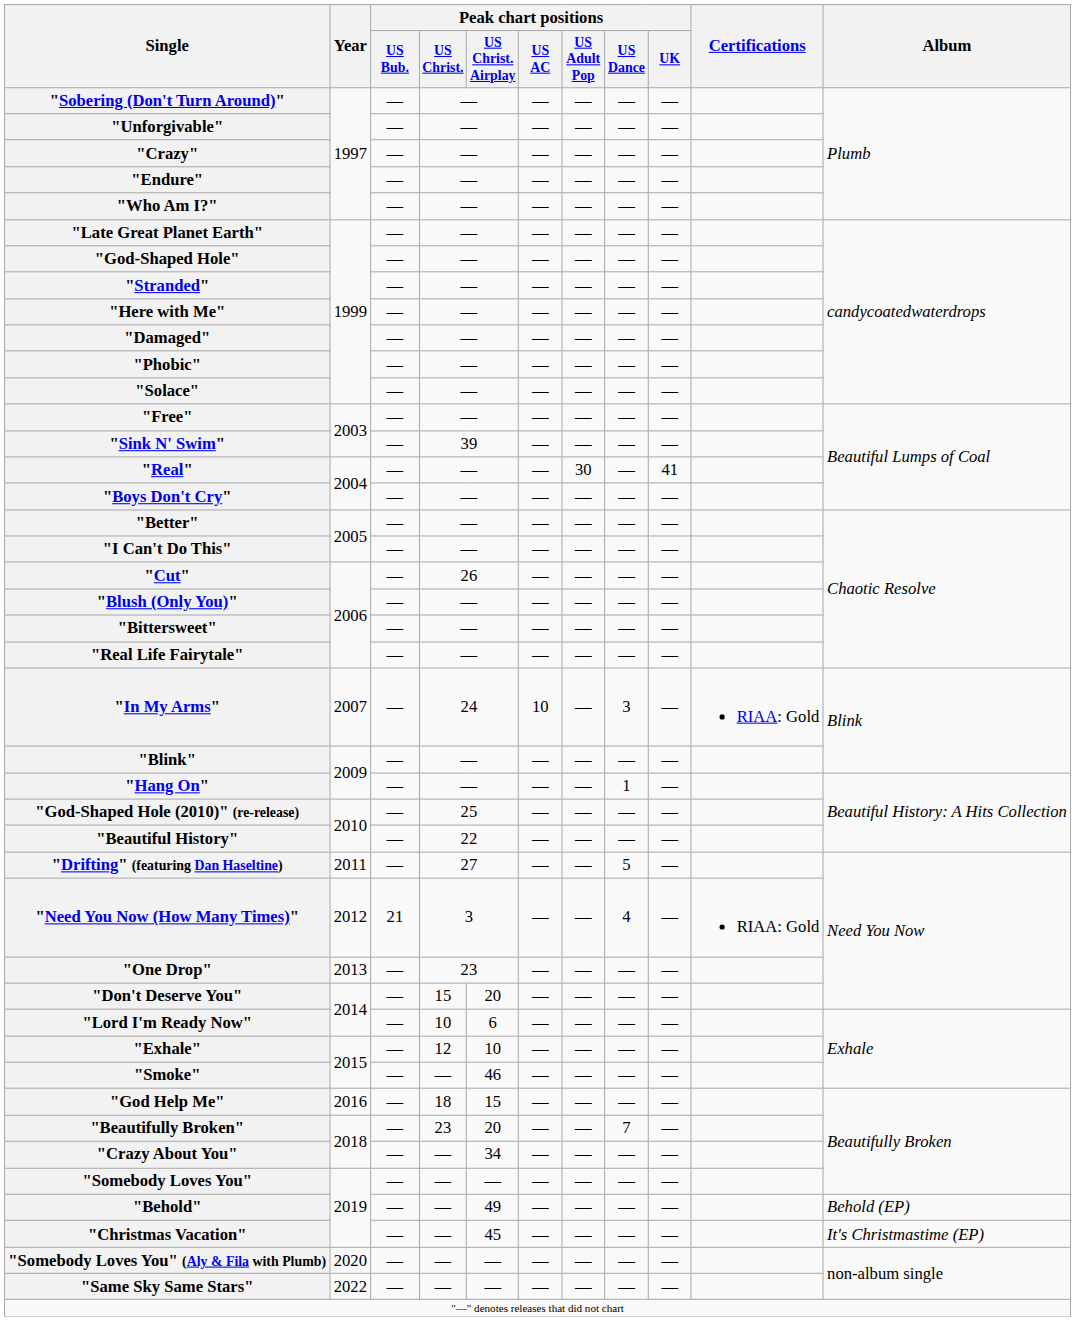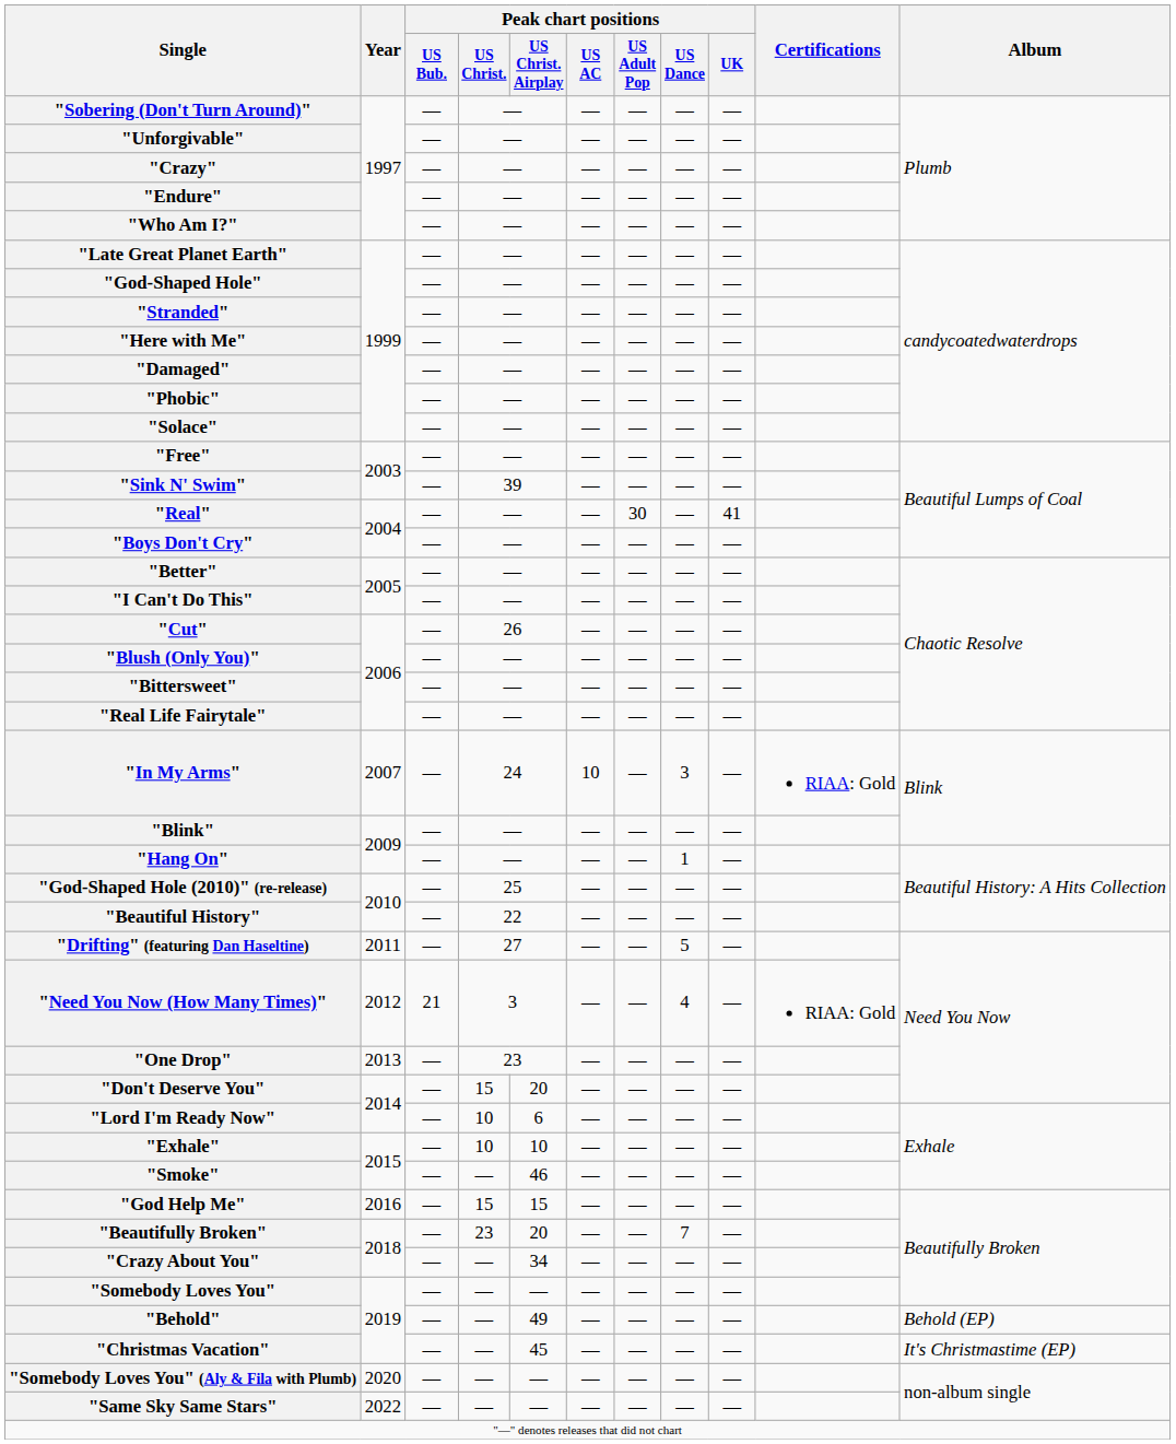 <table class="wikitable plainrowheaders" style="text-align:center;">
 <tr>
 <th rowspan="2">Single</th>
 <th rowspan="2" colspan="1">Year</th>
 <th colspan="7">Peak chart positions</th>
 <th rowspan="2"><a href='#'>Certifications</a></th>
 <th rowspan="2">Album</th>
 </tr>
 <tr style="font-size:smaller;">
 <th width="40"><a href='#'>US<br>Bub.</a><br></th>
 <th style="width:35px;"><a href='#'>US<br>Christ.</a><br></th>
 <th style="width:35px;"><a href='#'>US<br>Christ.<br>Airplay</a><br></th>
 <th style="width:35px;"><a href='#'>US<br>AC</a><br></th>
 <th style="width:35px;"><a href='#'>US<br>Adult<br>Pop</a><br></th>
 <th style="width:35px;"><a href='#'>US<br>Dance</a><br></th>
 <th style="width:35px;"><a href='#'>UK</a><br></th>
 </tr>
 <tr>
 <th scope="row">"<a href='#'>Sobering (Don't Turn Around)</a>"</th>
 <td rowspan="5">1997</td>
 <td>—</td>
 <td colspan="2">—</td>
 <td>—</td>
 <td>—</td>
 <td>—</td>
 <td>—</td>
 <td></td>
 <td rowspan="5" style="text-align:left;"><em>Plumb</em></td>
 </tr>
 <tr>
 <th scope="row">"Unforgivable"</th>
 <td>—</td>
 <td colspan="2">—</td>
 <td>—</td>
 <td>—</td>
 <td>—</td>
 <td>—</td>
 <td></td>
 </tr>
 <tr>
 <th scope="row">"Crazy"</th>
 <td>—</td>
 <td colspan="2">—</td>
 <td>—</td>
 <td>—</td>
 <td>—</td>
 <td>—</td>
 <td></td>
 </tr>
 <tr>
 <th scope="row">"Endure"</th>
 <td>—</td>
 <td colspan="2">—</td>
 <td>—</td>
 <td>—</td>
 <td>—</td>
 <td>—</td>
 <td></td>
 </tr>
 <tr>
 <th scope="row">"Who Am I?"</th>
 <td>—</td>
 <td colspan="2">—</td>
 <td>—</td>
 <td>—</td>
 <td>—</td>
 <td>—</td>
 <td></td>
 </tr>
 <tr>
 <th scope="row">"Late Great Planet Earth"</th>
 <td rowspan="7">1999</td>
 <td>—</td>
 <td colspan="2">—</td>
 <td>—</td>
 <td>—</td>
 <td>—</td>
 <td>—</td>
 <td></td>
 <td rowspan="7" style="text-align:left;"><em>candycoatedwaterdrops</em></td>
 </tr>
 <tr>
 <th scope="row">"God-Shaped Hole"</th>
 <td>—</td>
 <td colspan="2">—</td>
 <td>—</td>
 <td>—</td>
 <td>—</td>
 <td>—</td>
 <td></td>
 </tr>
 <tr>
 <th scope="row">"<a href='#'>Stranded</a>"</th>
 <td>—</td>
 <td colspan="2">—</td>
 <td>—</td>
 <td>—</td>
 <td>—</td>
 <td>—</td>
 <td></td>
 </tr>
 <tr>
 <th scope="row">"Here with Me"</th>
 <td>—</td>
 <td colspan="2">—</td>
 <td>—</td>
 <td>—</td>
 <td>—</td>
 <td>—</td>
 <td></td>
 </tr>
 <tr>
 <th scope="row">"Damaged"</th>
 <td>—</td>
 <td colspan="2">—</td>
 <td>—</td>
 <td>—</td>
 <td>—</td>
 <td>—</td>
 <td></td>
 </tr>
 <tr>
 <th scope="row">"Phobic"</th>
 <td>—</td>
 <td colspan="2">—</td>
 <td>—</td>
 <td>—</td>
 <td>—</td>
 <td>—</td>
 <td></td>
 </tr>
 <tr>
 <th scope="row">"Solace"</th>
 <td>—</td>
 <td colspan="2">—</td>
 <td>—</td>
 <td>—</td>
 <td>—</td>
 <td>—</td>
 <td></td>
 </tr>
 <tr>
 <th scope="row">"Free"</th>
 <td rowspan="2">2003</td>
 <td>—</td>
 <td colspan="2">—</td>
 <td>—</td>
 <td>—</td>
 <td>—</td>
 <td>—</td>
 <td></td>
 <td rowspan="4" style="text-align:left;"><em>Beautiful Lumps of Coal</em></td>
 </tr>
 <tr>
 <th scope="row">"<a href='#'>Sink N' Swim</a>"</th>
 <td>—</td>
 <td colspan="2">39</td>
 <td>—</td>
 <td>—</td>
 <td>—</td>
 <td>—</td>
 <td></td>
 </tr>
 <tr>
 <th scope="row">"<a href='#'>Real</a>"</th>
 <td rowspan="2">2004</td>
 <td>—</td>
 <td colspan="2">—</td>
 <td>—</td>
 <td>30</td>
 <td>—</td>
 <td>41</td>
 <td></td>
 </tr>
 <tr>
 <th scope="row">"<a href='#'>Boys Don't Cry</a>"</th>
 <td>—</td>
 <td colspan="2">—</td>
 <td>—</td>
 <td>—</td>
 <td>—</td>
 <td>—</td>
 <td></td>
 </tr>
 <tr>
 <th scope="row">"Better"</th>
 <td rowspan="2">2005</td>
 <td>—</td>
 <td colspan="2">—</td>
 <td>—</td>
 <td>—</td>
 <td>—</td>
 <td>—</td>
 <td></td>
 <td rowspan="6" style="text-align:left;"><em>Chaotic Resolve</em></td>
 </tr>
 <tr>
 <th scope="row">"I Can't Do This"</th>
 <td>—</td>
 <td colspan="2">—</td>
 <td>—</td>
 <td>—</td>
 <td>—</td>
 <td>—</td>
 <td></td>
 </tr>
 <tr>
 <th scope="row">"<a href='#'>Cut</a>"</th>
 <td rowspan="4">2006</td>
 <td>—</td>
 <td colspan="2">26</td>
 <td>—</td>
 <td>—</td>
 <td>—</td>
 <td>—</td>
 <td></td>
 </tr>
 <tr>
 <th scope="row">"<a href='#'>Blush (Only You)</a>"</th>
 <td>—</td>
 <td colspan="2">—</td>
 <td>—</td>
 <td>—</td>
 <td>—</td>
 <td>—</td>
 <td></td>
 </tr>
 <tr>
 <th scope="row">"Bittersweet"</th>
 <td>—</td>
 <td colspan="2">—</td>
 <td>—</td>
 <td>—</td>
 <td>—</td>
 <td>—</td>
 <td></td>
 </tr>
 <tr>
 <th scope="row">"Real Life Fairytale"</th>
 <td>—</td>
 <td colspan="2">—</td>
 <td>—</td>
 <td>—</td>
 <td>—</td>
 <td>—</td>
 <td></td>
 </tr>
 <tr>
 <th scope="row">"<a href='#'>In My Arms</a>"</th>
 <td>2007</td>
 <td>—</td>
 <td colspan="2">24</td>
 <td>10</td>
 <td>—</td>
 <td>3</td>
 <td>—</td>
 <td><br><ul><li><a href='#'>RIAA</a>: Gold</li></ul></td>
 <td rowspan="2" style="text-align:left;"><em>Blink</em></td>
 </tr>
 <tr>
 <th scope="row">"Blink"</th>
 <td rowspan="2">2009</td>
 <td>—</td>
 <td colspan="2">—</td>
 <td>—</td>
 <td>—</td>
 <td>—</td>
 <td>—</td>
 <td></td>
 </tr>
 <tr>
 <th scope="row">"<a href='#'>Hang On</a>"</th>
 <td>—</td>
 <td colspan="2">—</td>
 <td>—</td>
 <td>—</td>
 <td>1</td>
 <td>—</td>
 <td></td>
 <td rowspan="3" style="text-align:left;"><em>Beautiful History: A Hits Collection</em></td>
 </tr>
 <tr>
 <th scope="row">"God-Shaped Hole (2010)" <small>(re-release)</small></th>
 <td rowspan="2">2010</td>
 <td>—</td>
 <td colspan="2">25</td>
 <td>—</td>
 <td>—</td>
 <td>—</td>
 <td>—</td>
 <td></td>
 </tr>
 <tr>
 <th scope="row">"Beautiful History"</th>
 <td>—</td>
 <td colspan="2">22</td>
 <td>—</td>
 <td>—</td>
 <td>—</td>
 <td>—</td>
 <td></td>
 </tr>
 <tr>
 <th scope="row">"<a href='#'>Drifting</a>" <small>(featuring <a href='#'>Dan Haseltine</a>)</small></th>
 <td>2011</td>
 <td>—</td>
 <td colspan="2">27</td>
 <td>—</td>
 <td>—</td>
 <td>5</td>
 <td>—</td>
 <td></td>
 <td rowspan="4" style="text-align:left;"><em>Need You Now</em></td>
 </tr>
 <tr>
 <th scope="row">"<a href='#'>Need You Now (How Many Times)</a>"</th>
 <td>2012</td>
 <td>21</td>
 <td colspan="2">3</td>
 <td>—</td>
 <td>—</td>
 <td>4</td>
 <td>—</td>
 <td><br><ul><li>RIAA: Gold</li></ul></td>
 </tr>
 <tr>
 <th scope="row">"One Drop"</th>
 <td>2013</td>
 <td>—</td>
 <td colspan="2">23</td>
 <td>—</td>
 <td>—</td>
 <td>—</td>
 <td>—</td>
 <td></td>
 </tr>
 <tr>
 <th scope="row">"Don't Deserve You"</th>
 <td rowspan="2">2014</td>
 <td>—</td>
 <td>15</td>
 <td>20</td>
 <td>—</td>
 <td>—</td>
 <td>—</td>
 <td>—</td>
 <td></td>
 </tr>
 <tr>
 <th scope="row">"Lord I'm Ready Now"</th>
 <td>—</td>
 <td>10</td>
 <td>6</td>
 <td>—</td>
 <td>—</td>
 <td>—</td>
 <td>—</td>
 <td></td>
 <td rowspan="3" style="text-align:left;"><em>Exhale</em></td>
 </tr>
 <tr>
 <th scope="row">"Exhale"</th>
 <td rowspan="2">2015</td>
 <td>—</td>
-<td>12</td>
+<td>10</td>
 <td>10</td>
 <td>—</td>
 <td>—</td>
 <td>—</td>
 <td>—</td>
 <td></td>
 </tr>
 <tr>
 <th scope="row">"Smoke"</th>
 <td>—</td>
 <td>—</td>
 <td>46</td>
 <td>—</td>
 <td>—</td>
 <td>—</td>
 <td>—</td>
 <td></td>
 </tr>
 <tr>
 <th scope="row">"God Help Me"</th>
 <td>2016</td>
 <td>—</td>
-<td>18</td>
+<td>15</td>
 <td>15</td>
 <td>—</td>
 <td>—</td>
 <td>—</td>
 <td>—</td>
 <td></td>
 <td rowspan="4" style="text-align:left;"><em>Beautifully Broken</em></td>
 </tr>
 <tr>
 <th scope="row">"Beautifully Broken"</th>
 <td rowspan="2">2018</td>
 <td>—</td>
 <td>23</td>
 <td>20</td>
 <td>—</td>
 <td>—</td>
 <td>7</td>
 <td>—</td>
 <td></td>
 </tr>
 <tr>
 <th scope="row">"Crazy About You"</th>
 <td>—</td>
 <td>—</td>
 <td>34</td>
 <td>—</td>
 <td>—</td>
 <td>—</td>
 <td>—</td>
 <td></td>
 </tr>
 <tr>
 <th scope="row">"Somebody Loves You"</th>
 <td rowspan="3">2019</td>
 <td>—</td>
 <td>—</td>
 <td>—</td>
 <td>—</td>
 <td>—</td>
 <td>—</td>
 <td>—</td>
 <td></td>
 </tr>
 <tr>
 <th scope="row">"Behold"</th>
 <td>—</td>
 <td>—</td>
 <td>49</td>
 <td>—</td>
 <td>—</td>
 <td>—</td>
 <td>—</td>
 <td></td>
 <td style="text-align:left;"><em>Behold (EP)</em></td>
 </tr>
 <tr>
 <th scope="row">"Christmas Vacation"</th>
 <td>—</td>
 <td>—</td>
 <td>45</td>
 <td>—</td>
 <td>—</td>
 <td>—</td>
 <td>—</td>
 <td></td>
 <td style="text-align:left;"><em>It's Christmastime (EP)</em></td>
 </tr>
 <tr>
 <th scope="row">"Somebody Loves You" <small>(<a href='#'>Aly & Fila</a> with Plumb)</small></th>
 <td>2020</td>
 <td>—</td>
 <td>—</td>
 <td>—</td>
 <td>—</td>
 <td>—</td>
 <td>—</td>
 <td>—</td>
 <td></td>
 <td rowspan="2" style="text-align:left;">non-album single</td>
 </tr>
 <tr>
 <th scope="row">"Same Sky Same Stars" </th>
 <td>2022</td>
 <td>—</td>
 <td>—</td>
 <td>—</td>
 <td>—</td>
 <td>—</td>
 <td>—</td>
 <td>—</td>
 <td></td>
 </tr>
 <tr>
 <td colspan="11" style="font-size:8pt">"—" denotes releases that did not chart</td>
 </tr>
 </table>
